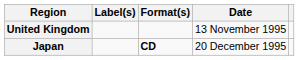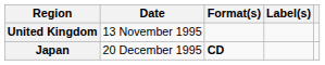 <table class="wikitable plainrowheaders">
 <tr>
 <th scope="col">Region</th>
+<th scope="col">Date</th>
+<th scope="col">Format(s)</th>
 <th scope="col">Label(s)</th>
-<th scope="col">Format(s)</th>
-<th scope="col">Date</th>
 <th scope="col"></th>
 </tr>
 <tr>
 <th scope="row">United Kingdom</th>
+<td>13 November 1995</td>
 <td></td>
 <td></td>
-<td>13 November 1995</td>
 <td></td>
 </tr>
 <tr>
 <th scope="row">Japan</th>
+<td>20 December 1995</td>
+<td><strong>CD</strong></td>
 <td></td>
-<td><strong>CD</strong></td>
-<td>20 December 1995</td>
 <td></td>
 </tr>
 </table>
